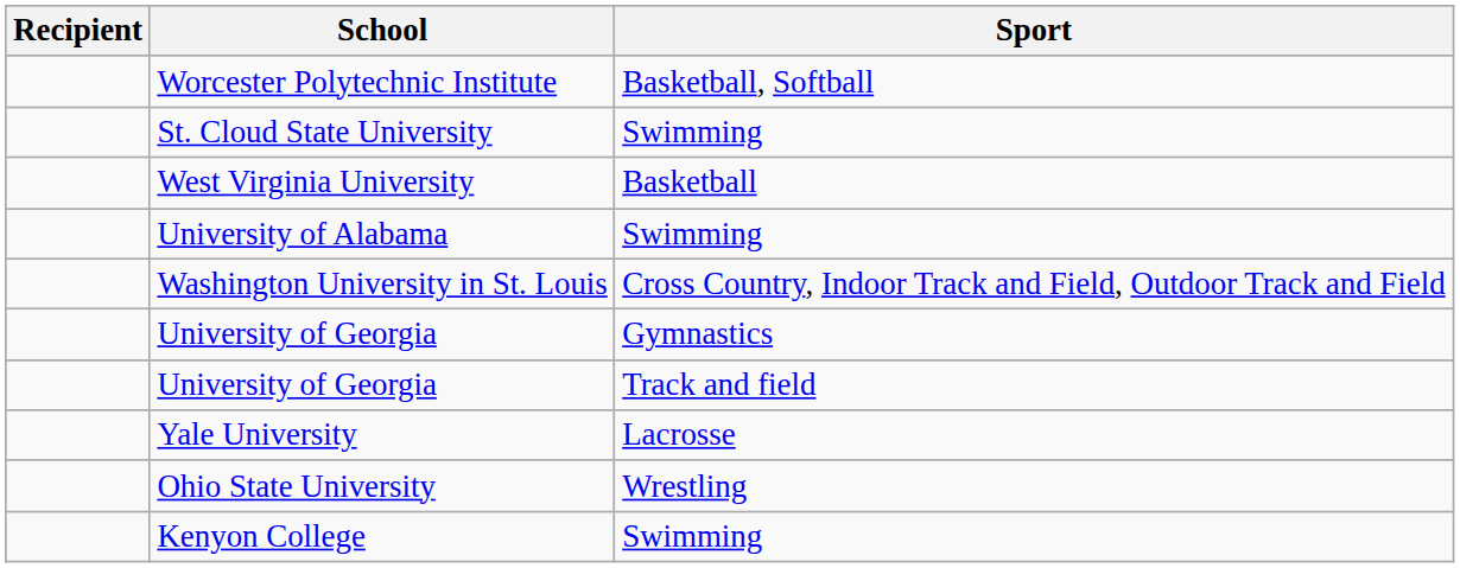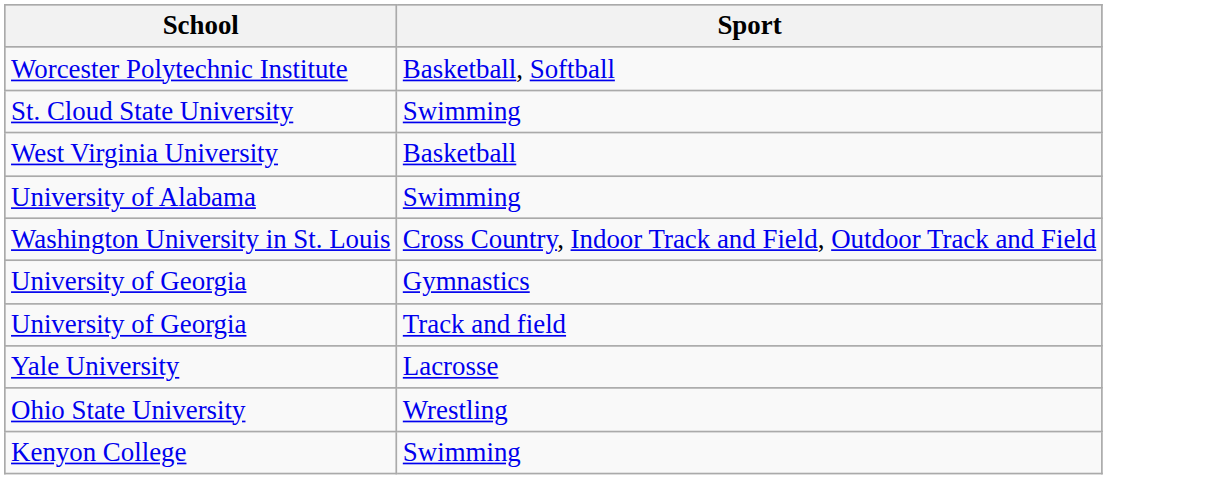 <table class="wikitable sortable">
 <tr>
-<th>Recipient</th>
 <th>School</th>
 <th>Sport</th>
 </tr>
 <tr>
-<td></td>
 <td><a href='#'>Worcester Polytechnic Institute</a></td>
 <td><a href='#'>Basketball</a>, <a href='#'>Softball</a></td>
 </tr>
 <tr>
-<td></td>
 <td><a href='#'>St. Cloud State University</a></td>
 <td><a href='#'>Swimming</a></td>
 </tr>
 <tr>
-<td></td>
 <td><a href='#'>West Virginia University</a></td>
 <td><a href='#'>Basketball</a></td>
 </tr>
 <tr>
-<td></td>
 <td><a href='#'>University of Alabama</a></td>
 <td><a href='#'>Swimming</a></td>
 </tr>
 <tr>
-<td></td>
 <td><a href='#'>Washington University in St. Louis</a></td>
 <td><a href='#'>Cross Country</a>, <a href='#'>Indoor Track and Field</a>, <a href='#'>Outdoor Track and Field</a></td>
 </tr>
 <tr>
-<td></td>
 <td><a href='#'>University of Georgia</a></td>
 <td><a href='#'>Gymnastics</a></td>
 </tr>
 <tr>
-<td></td>
 <td><a href='#'>University of Georgia</a></td>
 <td><a href='#'>Track and field</a></td>
 </tr>
 <tr>
-<td></td>
 <td><a href='#'>Yale University</a></td>
 <td><a href='#'>Lacrosse</a></td>
 </tr>
 <tr>
-<td></td>
 <td><a href='#'>Ohio State University</a></td>
 <td><a href='#'>Wrestling</a></td>
 </tr>
 <tr>
-<td></td>
 <td><a href='#'>Kenyon College</a></td>
 <td><a href='#'>Swimming</a></td>
 </tr>
 </table>
